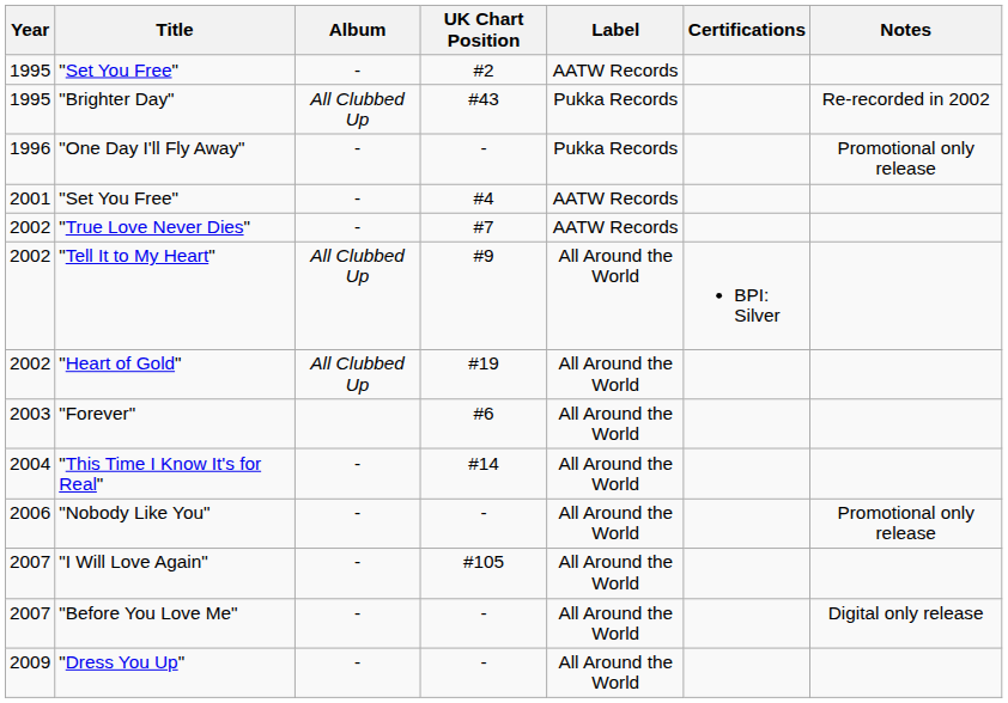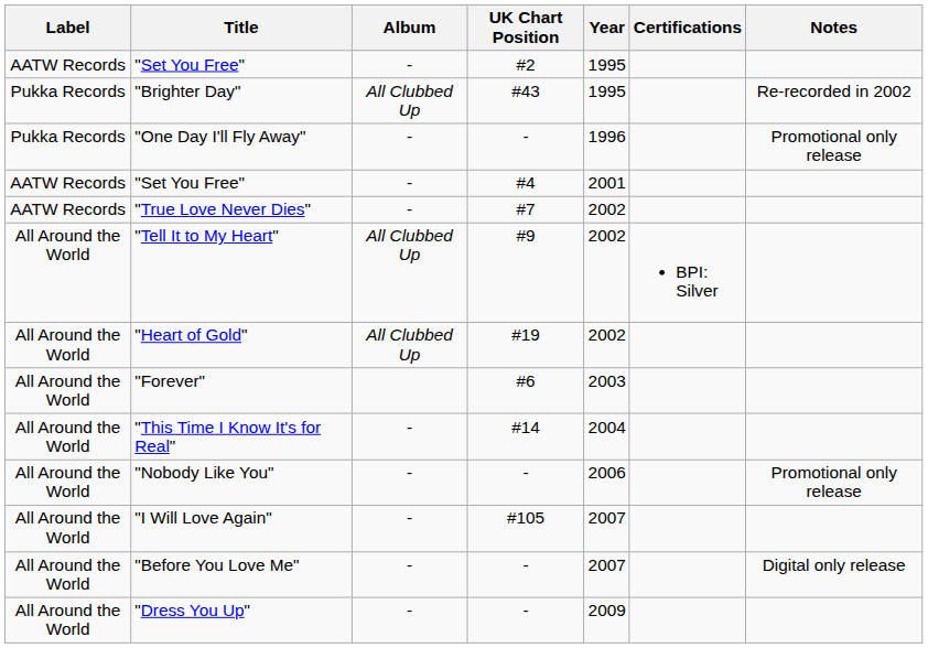 <table class="wikitable">
 <tr>
-<th>Year</th>
+<th width="140">Label</th>
 <th width="275">Title</th>
 <th width="125">Album</th>
 <th width="125">UK Chart Position</th>
-<th width="140">Label</th>
+<th>Year</th>
 <th>Certifications</th>
 <th width="200">Notes</th>
 </tr>
 <tr>
-<td align="center" valign="top">1995</td>
+<td align="center" valign="top">AATW Records</td>
 <td align="left" valign="top" width="275">"<a href='#'>Set You Free</a>"</td>
 <td align="center" valign="top">-</td>
 <td align="center" valign="top">#2</td>
-<td align="center" valign="top">AATW Records</td>
+<td align="center" valign="top">1995</td>
 <td></td>
 <td align="center" valign="top"></td>
 </tr>
 <tr>
-<td align="center" valign="top">1995</td>
+<td align="center" valign="top">Pukka Records</td>
 <td align="left" valign="top" width="275">"Brighter Day"</td>
 <td align="center" valgin="top"><em>All Clubbed Up</em></td>
 <td align="center" valign="top">#43</td>
-<td align="center" valign="top">Pukka Records</td>
+<td align="center" valign="top">1995</td>
 <td></td>
 <td align="center" valign="top">Re-recorded in 2002</td>
 </tr>
 <tr>
-<td align="center" valign="top">1996</td>
+<td align="center" valign="top">Pukka Records</td>
 <td align="left" valign="top" width="275">"One Day I'll Fly Away"</td>
 <td align="center" valign="top">-</td>
 <td align="center" valign="top">-</td>
-<td align="center" valign="top">Pukka Records</td>
+<td align="center" valign="top">1996</td>
 <td></td>
 <td align="center" valign="top">Promotional only release</td>
 </tr>
 <tr>
-<td align="center" valign="top">2001</td>
+<td align="center" valign="top">AATW Records</td>
 <td align="left" valign="top" width="275">"Set You Free"</td>
 <td align="center" valign="top">-</td>
 <td align="center" valign="top">#4</td>
-<td align="center" valign="top">AATW Records</td>
+<td align="center" valign="top">2001</td>
 <td></td>
 <td align="center" valign="top"></td>
 </tr>
 <tr>
-<td align="center" valign="top">2002</td>
+<td align="center" valign="top">AATW Records</td>
 <td align="left" valign="top" width="275">"<a href='#'>True Love Never Dies</a>"</td>
 <td align="center" valign="top">-</td>
 <td align="center" valign="top">#7</td>
-<td align="center" valign="top">AATW Records</td>
+<td align="center" valign="top">2002</td>
 <td></td>
 <td align="center" valign="top"></td>
 </tr>
 <tr>
-<td align="center" valign="top">2002</td>
+<td align="center" valign="top">All Around the World</td>
 <td align="left" valign="top" width="275">"<a href='#'>Tell It to My Heart</a>"</td>
 <td align="center" valign="top"><em>All Clubbed Up</em></td>
 <td align="center" valign="top">#9</td>
-<td align="center" valign="top">All Around the World</td>
+<td align="center" valign="top">2002</td>
 <td><br><ul><li>BPI: Silver</li></ul></td>
 <td align="center" valign="top"></td>
 </tr>
 <tr>
-<td align="center" valign="top">2002</td>
+<td align="center" valign="top">All Around the World</td>
 <td align="left" valign="top" width="275">"<a href='#'>Heart of Gold</a>"</td>
 <td align="center" valgin="top"><em>All Clubbed Up</em></td>
 <td align="center" valign="top">#19</td>
-<td align="center" valign="top">All Around the World</td>
+<td align="center" valign="top">2002</td>
 <td></td>
 <td align="center" valign="top"></td>
 </tr>
 <tr>
-<td align="center" valign="top">2003</td>
+<td align="center" valign="top">All Around the World</td>
 <td align="left" valign="top" width="275">"Forever"</td>
 <td align="center" valgin="top"></td>
 <td align="center" valign="top">#6</td>
-<td align="center" valign="top">All Around the World</td>
+<td align="center" valign="top">2003</td>
 <td></td>
 <td align="center" valign="top"></td>
 </tr>
 <tr>
-<td align="center" valign="top">2004</td>
+<td align="center" valign="top">All Around the World</td>
 <td align="left" valign="top" width="275">"<a href='#'>This Time I Know It's for Real</a>"</td>
 <td align="center" valign="top">-</td>
 <td align="center" valign="top">#14</td>
-<td align="center" valign="top">All Around the World</td>
+<td align="center" valign="top">2004</td>
 <td></td>
 <td align="center" valign="top"></td>
 </tr>
 <tr>
-<td align="center" valign="top">2006</td>
+<td align="center" valign="top">All Around the World</td>
 <td align="left" valign="top" width="275">"Nobody Like You"</td>
 <td align="center" valign="top">-</td>
 <td align="center" valign="top">-</td>
-<td align="center" valign="top">All Around the World</td>
+<td align="center" valign="top">2006</td>
 <td></td>
 <td align="center" valign="top">Promotional only release</td>
 </tr>
 <tr>
-<td align="center" valign="top">2007</td>
+<td align="center" valign="top">All Around the World</td>
 <td align="left" valign="top" width="275">"I Will Love Again"</td>
 <td align="center" valign="top">-</td>
 <td align="center" valign="top">#105</td>
-<td align="center" valign="top">All Around the World</td>
+<td align="center" valign="top">2007</td>
 <td></td>
 <td align="center" valign="top"></td>
 </tr>
 <tr>
-<td align="center" valign="top">2007</td>
+<td align="center" valign="top">All Around the World</td>
 <td align="left" valign="top" width="275">"Before You Love Me"</td>
 <td align="center" valign="top">-</td>
 <td align="center" valign="top">-</td>
-<td align="center" valign="top">All Around the World</td>
+<td align="center" valign="top">2007</td>
 <td></td>
 <td align="center" valign="top">Digital only release</td>
 </tr>
 <tr>
-<td align="center" valign="top">2009</td>
+<td align="center" valign="top">All Around the World</td>
 <td align="left" valign="top" width="275">"<a href='#'>Dress You Up</a>"</td>
 <td align="center" valign="top">-</td>
 <td align="center" valign="top">-</td>
-<td align="center" valign="top">All Around the World</td>
+<td align="center" valign="top">2009</td>
 <td></td>
 <td align="center" valign="top"></td>
 </tr>
 </table>
